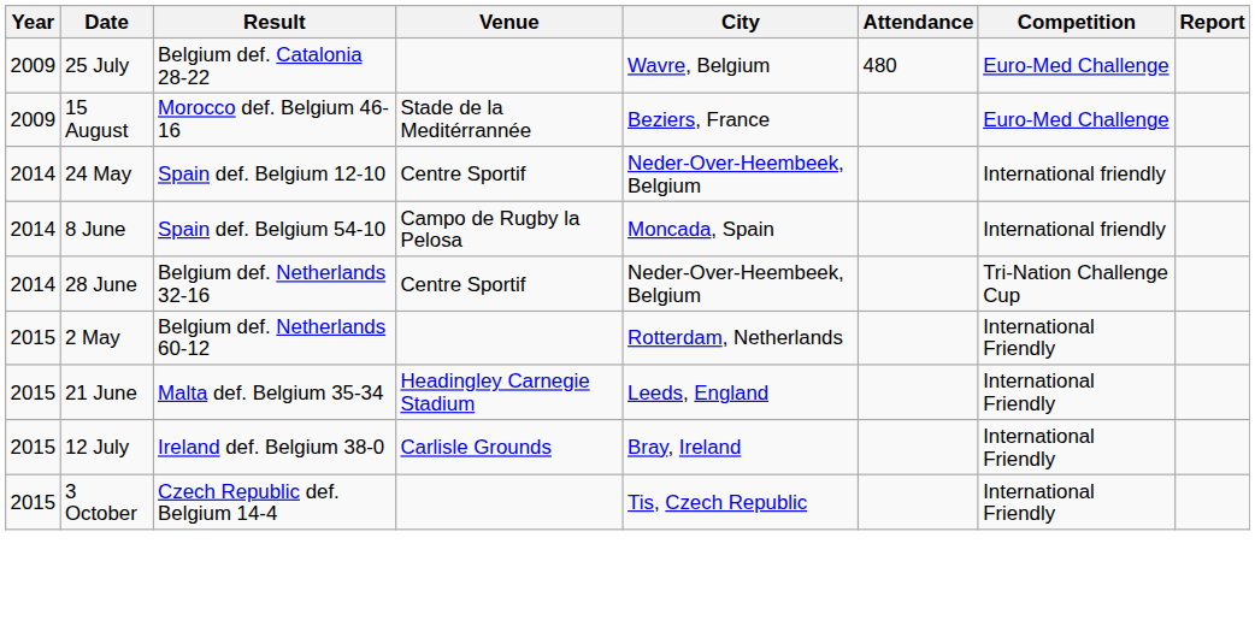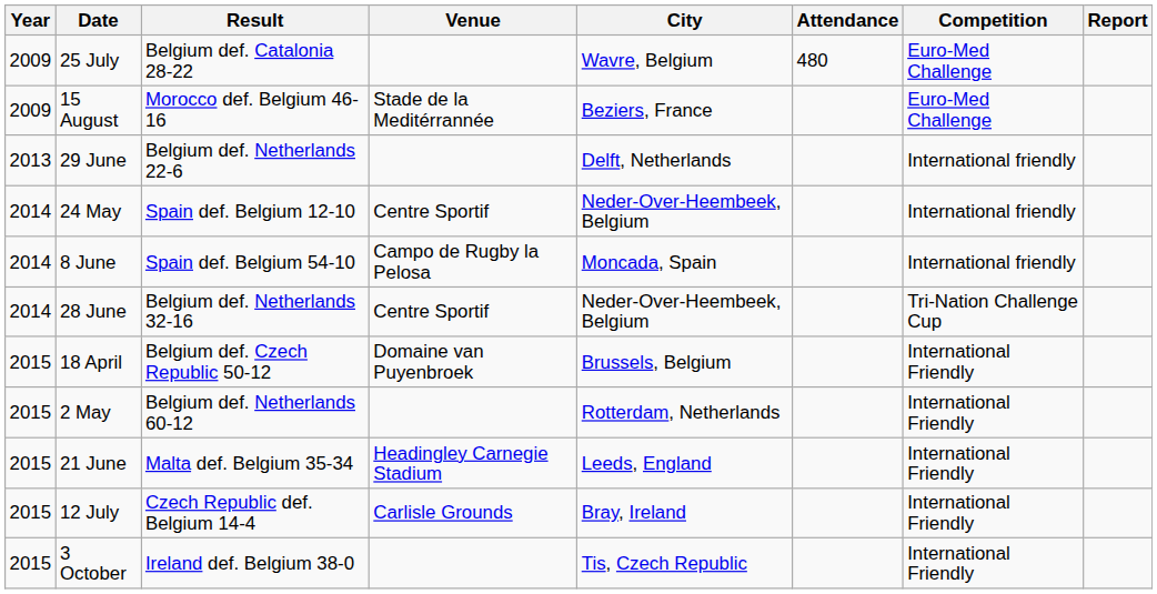 <table class="wikitable" style="font-size:90%; width: 100%">
 <tr>
 <th>Year</th>
 <th>Date</th>
 <th>Result</th>
 <th>Venue</th>
 <th>City</th>
 <th>Attendance</th>
 <th>Competition</th>
 <th>Report</th>
 </tr>
 <tr>
 <td>2009</td>
 <td>25 July</td>
 <td>Belgium def. <a href='#'>Catalonia</a> 28-22</td>
 <td></td>
 <td><a href='#'>Wavre</a>, Belgium</td>
 <td>480</td>
 <td><a href='#'>Euro-Med Challenge</a></td>
 <td></td>
 </tr>
 <tr>
 <td>2009</td>
 <td>15 August</td>
 <td><a href='#'>Morocco</a> def. Belgium 46-16</td>
 <td>Stade de la Meditérrannée</td>
 <td><a href='#'>Beziers</a>, France</td>
 <td></td>
 <td><a href='#'>Euro-Med Challenge</a></td>
+<td></td>
+</tr>
+<tr>
+<td>2013</td>
+<td>29 June</td>
+<td>Belgium def. <a href='#'>Netherlands</a> 22-6</td>
+<td></td>
+<td><a href='#'>Delft</a>, Netherlands</td>
+<td></td>
+<td>International friendly</td>
 <td></td>
 </tr>
 <tr>
 <td>2014</td>
 <td>24 May</td>
 <td><a href='#'>Spain</a> def. Belgium 12-10</td>
 <td>Centre Sportif</td>
 <td><a href='#'>Neder-Over-Heembeek</a>, Belgium</td>
 <td></td>
 <td>International friendly</td>
 <td></td>
 </tr>
 <tr>
 <td>2014</td>
 <td>8 June</td>
 <td><a href='#'>Spain</a> def. Belgium 54-10</td>
 <td>Campo de Rugby la Pelosa</td>
 <td><a href='#'>Moncada</a>, Spain</td>
 <td></td>
 <td>International friendly</td>
 <td></td>
 </tr>
 <tr>
 <td>2014</td>
 <td>28 June</td>
 <td>Belgium def. <a href='#'>Netherlands</a> 32-16</td>
 <td>Centre Sportif</td>
 <td>Neder-Over-Heembeek, Belgium</td>
 <td></td>
 <td>Tri-Nation Challenge Cup</td>
 <td></td>
 </tr>
 <tr>
 <td>2015</td>
+<td>18 April</td>
+<td>Belgium def. <a href='#'>Czech Republic</a> 50-12</td>
+<td>Domaine van Puyenbroek</td>
+<td><a href='#'>Brussels</a>, Belgium</td>
+<td></td>
+<td>International Friendly</td>
+<td></td>
+</tr>
+<tr>
+<td>2015</td>
 <td>2 May</td>
 <td>Belgium def. <a href='#'>Netherlands</a> 60-12</td>
 <td></td>
 <td><a href='#'>Rotterdam</a>, Netherlands</td>
 <td></td>
 <td>International Friendly</td>
 <td></td>
 </tr>
 <tr>
 <td>2015</td>
 <td>21 June</td>
 <td><a href='#'>Malta</a> def. Belgium 35-34</td>
 <td><a href='#'>Headingley Carnegie Stadium</a></td>
 <td><a href='#'>Leeds</a>, <a href='#'>England</a></td>
 <td></td>
 <td>International Friendly</td>
 <td></td>
 </tr>
 <tr>
 <td>2015</td>
 <td>12 July</td>
-<td><a href='#'>Ireland</a> def. Belgium 38-0</td>
+<td><a href='#'>Czech Republic</a> def. Belgium 14-4</td>
 <td><a href='#'>Carlisle Grounds</a></td>
 <td><a href='#'>Bray</a>, <a href='#'>Ireland</a></td>
 <td></td>
 <td>International Friendly</td>
 <td></td>
 </tr>
 <tr>
 <td>2015</td>
 <td>3 October</td>
-<td><a href='#'>Czech Republic</a> def. Belgium 14-4</td>
+<td><a href='#'>Ireland</a> def. Belgium 38-0</td>
 <td></td>
 <td><a href='#'>Tis</a>, <a href='#'>Czech Republic</a></td>
 <td></td>
 <td>International Friendly</td>
 <td></td>
 </tr>
 </table>
